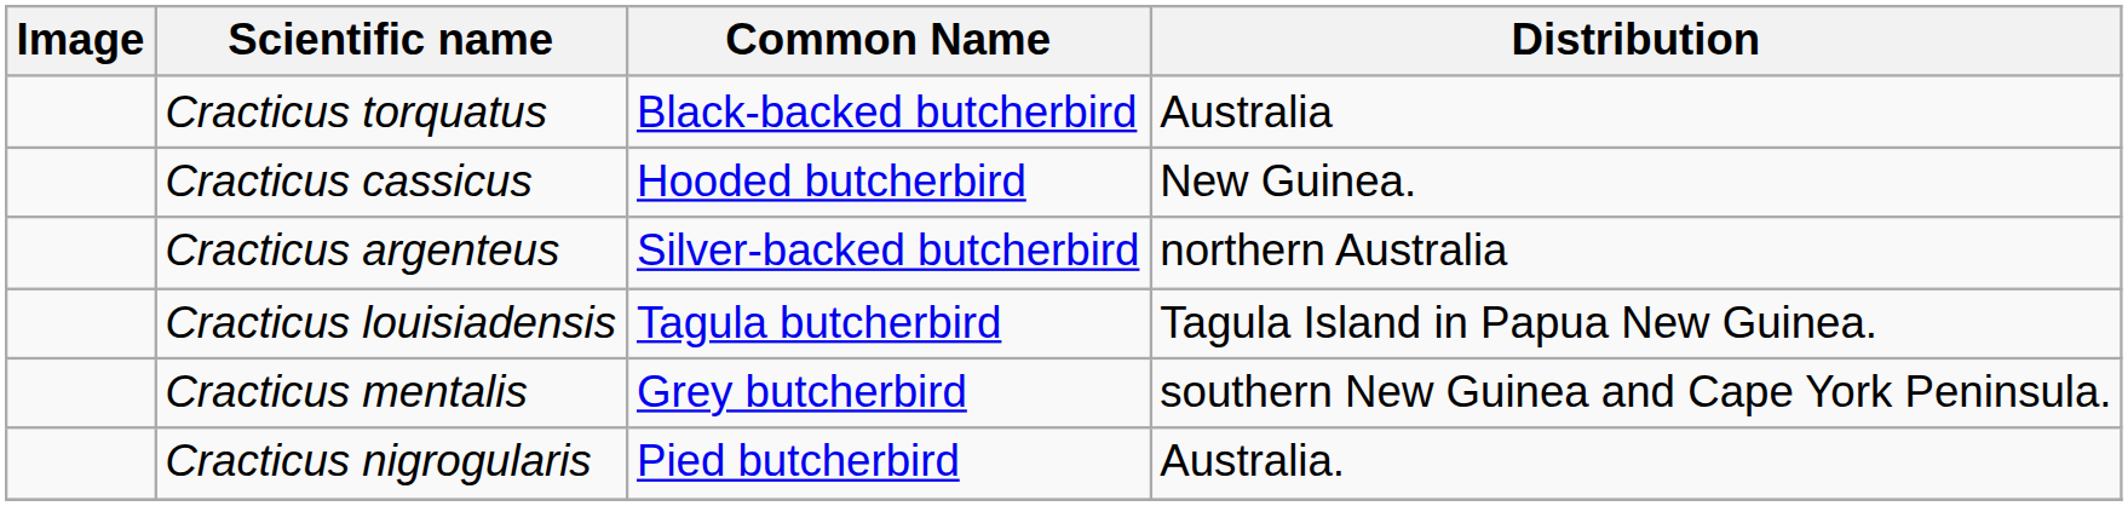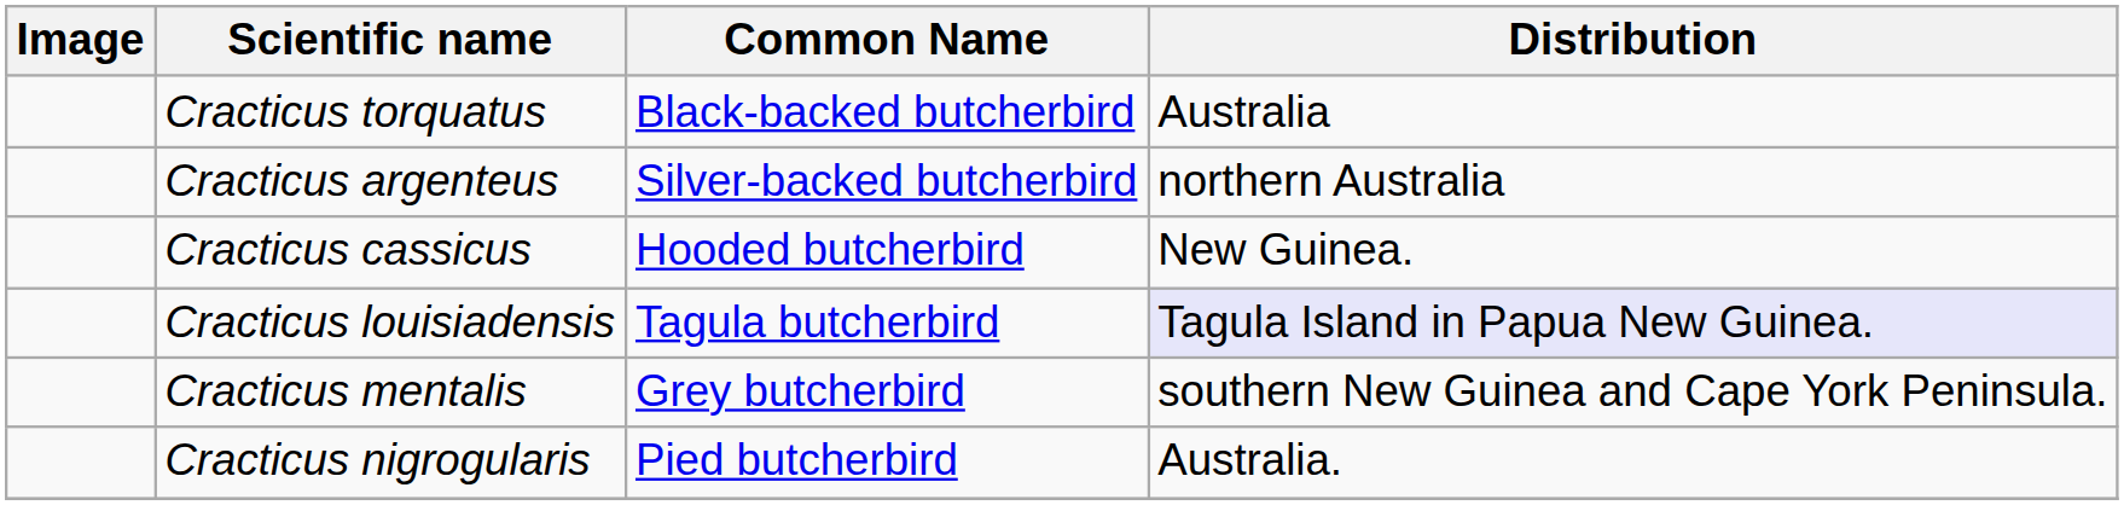 <table class="wikitable">
 <tr>
 <th>Image</th>
 <th>Scientific name</th>
 <th>Common Name</th>
 <th>Distribution</th>
 </tr>
 <tr>
 <td></td>
 <td><em>Cracticus torquatus</em></td>
 <td><a href='#'>Black-backed butcherbird</a></td>
 <td>Australia</td>
 </tr>
 <tr>
 <td></td>
+<td><em>Cracticus argenteus</em></td>
+<td><a href='#'>Silver-backed butcherbird</a></td>
+<td>northern Australia</td>
+</tr>
+<tr>
+<td></td>
 <td><em>Cracticus cassicus</em></td>
 <td><a href='#'>Hooded butcherbird</a></td>
 <td>New Guinea.</td>
 </tr>
 <tr>
 <td></td>
-<td><em>Cracticus argenteus</em></td>
-<td><a href='#'>Silver-backed butcherbird</a></td>
-<td>northern Australia</td>
-</tr>
-<tr>
-<td></td>
 <td><em>Cracticus louisiadensis</em></td>
 <td><a href='#'>Tagula butcherbird</a></td>
-<td>Tagula Island in Papua New Guinea.</td>
+<td style="background: lavender;">Tagula Island in Papua New Guinea.</td>
 </tr>
 <tr>
 <td></td>
 <td><em>Cracticus mentalis</em></td>
 <td><a href='#'>Grey butcherbird</a></td>
 <td>southern New Guinea and Cape York Peninsula.</td>
 </tr>
 <tr>
 <td></td>
 <td><em>Cracticus nigrogularis</em></td>
 <td><a href='#'>Pied butcherbird</a></td>
 <td>Australia.</td>
 </tr>
 <tr>
 </tr>
 </table>
